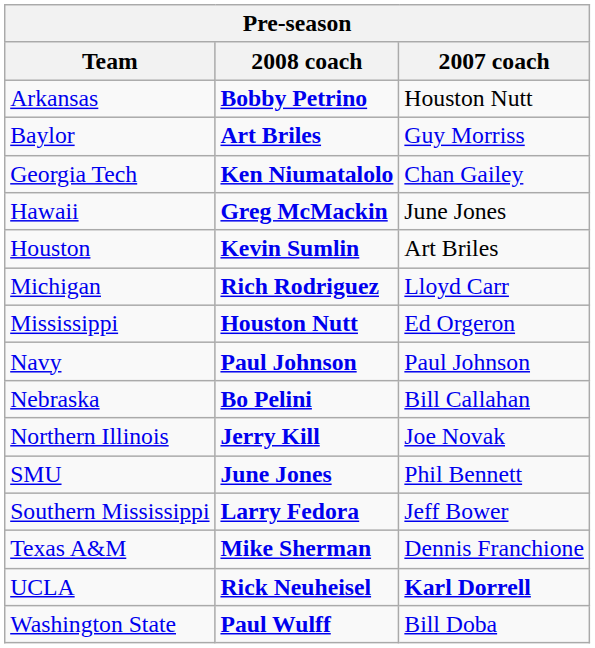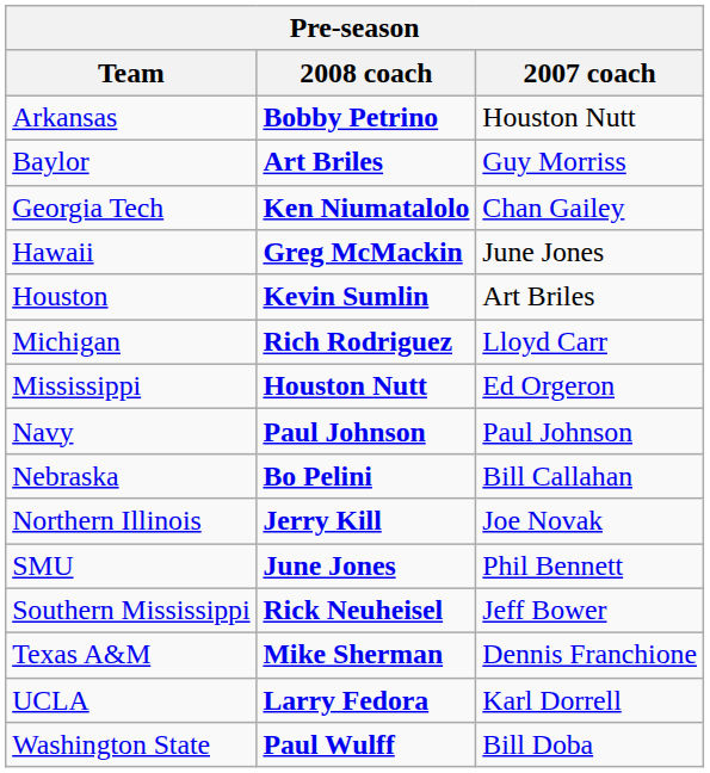 <table class="wikitable">
 <tr>
 <th colspan="3">Pre-season</th>
 </tr>
 <tr>
 <th>Team</th>
 <th>2008 coach</th>
 <th>2007 coach</th>
 </tr>
 <tr>
 <td><a href='#'>Arkansas</a></td>
 <td><strong><a href='#'>Bobby Petrino</a></strong></td>
 <td>Houston Nutt</td>
 </tr>
 <tr>
 <td><a href='#'>Baylor</a></td>
 <td><strong><a href='#'>Art Briles</a></strong></td>
 <td><a href='#'>Guy Morriss</a></td>
 </tr>
 <tr>
 <td><a href='#'>Georgia Tech</a></td>
 <td><strong><a href='#'>Ken Niumatalolo</a></strong></td>
 <td><a href='#'>Chan Gailey</a></td>
 </tr>
 <tr>
 <td><a href='#'>Hawaii</a></td>
 <td><strong><a href='#'>Greg McMackin</a></strong></td>
 <td>June Jones</td>
 </tr>
 <tr>
 <td><a href='#'>Houston</a></td>
 <td><strong><a href='#'>Kevin Sumlin</a></strong></td>
 <td>Art Briles</td>
 </tr>
 <tr>
 <td><a href='#'>Michigan</a></td>
 <td><strong><a href='#'>Rich Rodriguez</a></strong></td>
 <td><a href='#'>Lloyd Carr</a></td>
 </tr>
 <tr>
 <td><a href='#'>Mississippi</a></td>
 <td><strong><a href='#'>Houston Nutt</a></strong></td>
 <td><a href='#'>Ed Orgeron</a></td>
 </tr>
 <tr>
 <td><a href='#'>Navy</a></td>
 <td><strong><a href='#'>Paul Johnson</a></strong></td>
 <td><a href='#'>Paul Johnson</a></td>
 </tr>
 <tr>
 <td><a href='#'>Nebraska</a></td>
 <td><strong><a href='#'>Bo Pelini</a></strong></td>
 <td><a href='#'>Bill Callahan</a></td>
 </tr>
 <tr>
 <td><a href='#'>Northern Illinois</a></td>
 <td><strong><a href='#'>Jerry Kill</a></strong></td>
 <td><a href='#'>Joe Novak</a></td>
 </tr>
 <tr>
 <td><a href='#'>SMU</a></td>
 <td><strong><a href='#'>June Jones</a></strong></td>
 <td><a href='#'>Phil Bennett</a></td>
 </tr>
 <tr>
 <td><a href='#'>Southern Mississippi</a></td>
-<td><strong><a href='#'>Larry Fedora</a></strong></td>
+<td><strong><a href='#'>Rick Neuheisel</a></strong></td>
 <td><a href='#'>Jeff Bower</a></td>
 </tr>
 <tr>
 <td><a href='#'>Texas A&M</a></td>
 <td><strong><a href='#'>Mike Sherman</a></strong></td>
 <td><a href='#'>Dennis Franchione</a></td>
 </tr>
 <tr>
 <td><a href='#'>UCLA</a></td>
-<td><strong><a href='#'>Rick Neuheisel</a></strong></td>
-<td><strong><a href='#'>Karl Dorrell</a></strong></td>
+<td><strong><a href='#'>Larry Fedora</a></strong></td>
+<td><a href='#'>Karl Dorrell</a></td>
 </tr>
 <tr>
 <td><a href='#'>Washington State</a></td>
 <td><strong><a href='#'>Paul Wulff</a></strong></td>
 <td><a href='#'>Bill Doba</a></td>
 </tr>
 </table>
